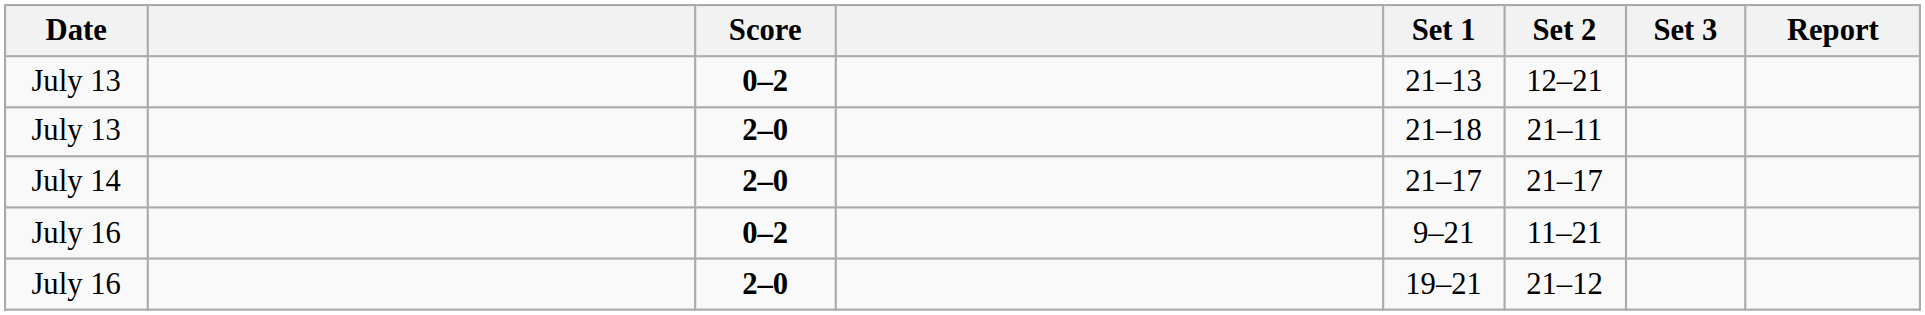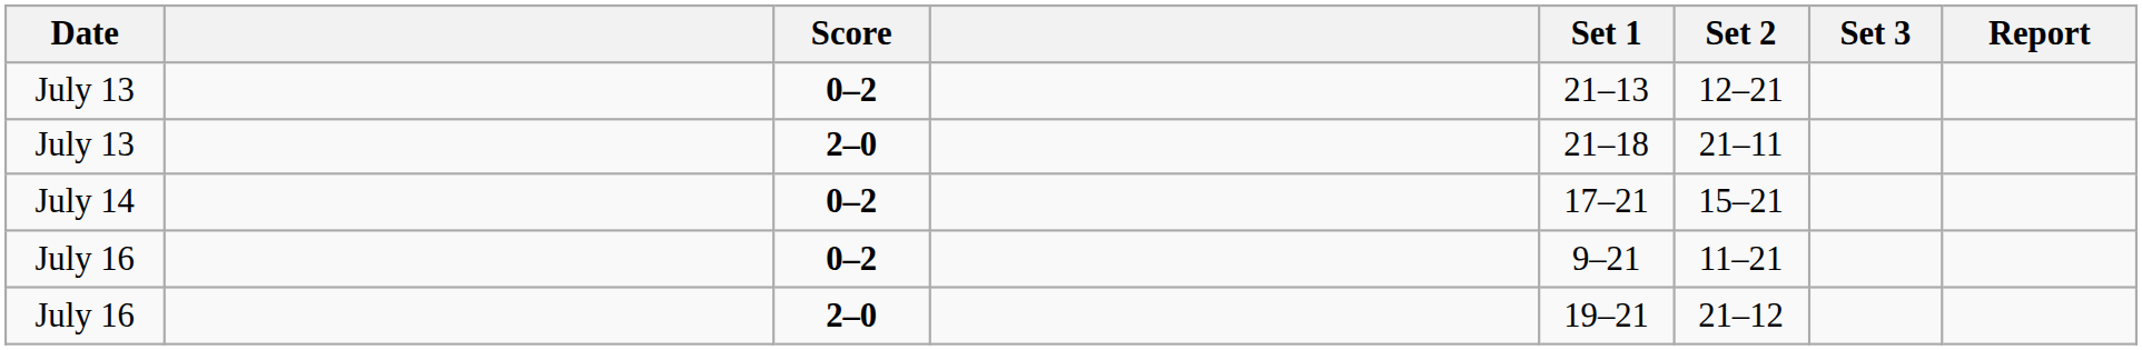 <table class="wikitable" style="text-align: center; font-size:90% ">
 <tr>
 <th width="60">Date</th>
 <th align="right" width="250"></th>
 <th width="60">Score</th>
 <th align="left" width="250"></th>
 <th width="50">Set 1</th>
 <th width="50">Set 2</th>
 <th width="50">Set 3</th>
 <th width="75">Report</th>
 </tr>
 <tr>
 <td>July 13</td>
 <td align=left></td>
 <td align=center><strong>0–2</strong></td>
 <td align=left><strong></strong></td>
 <td>21–13</td>
 <td>12–21</td>
 <td></td>
 <td></td>
 </tr>
 <tr>
 <td>July 13</td>
 <td align=left><strong></strong></td>
 <td align=center><strong>2–0</strong></td>
 <td align=left></td>
 <td>21–18</td>
 <td>21–11</td>
 <td></td>
 <td></td>
 </tr>
 <tr>
 <td>July 14</td>
+<td align=left></td>
+<td align=center><strong>0–2</strong></td>
 <td align=left><strong></strong></td>
-<td align=center><strong>2–0</strong></td>
-<td align=left></td>
-<td>21–17</td>
-<td>21–17</td>
+<td>17–21</td>
+<td>15–21</td>
 <td></td>
 <td></td>
 </tr>
 <tr>
 <td>July 16</td>
 <td align=left></td>
 <td align=center><strong>0–2</strong></td>
 <td align=left><strong></strong></td>
 <td>9–21</td>
 <td>11–21</td>
 <td></td>
 <td></td>
 </tr>
 <tr>
 <td>July 16</td>
 <td align=left><strong></strong></td>
 <td align=center><strong>2–0</strong></td>
 <td align=left></td>
 <td>19–21</td>
 <td>21–12</td>
 <td></td>
 <td></td>
 </tr>
 </table>
